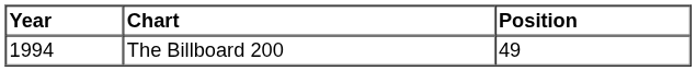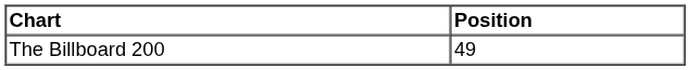 <table border="1" cellspacing="0" cellpadding="2" style="width:550px;">
 <tr>
-<th align="left">Year</th>
 <th align="left">Chart</th>
 <th align="left">Position</th>
 </tr>
 <tr>
-<td align="left">1994</td>
 <td align="left">The Billboard 200</td>
 <td align="left">49</td>
 </tr>
 </table>
